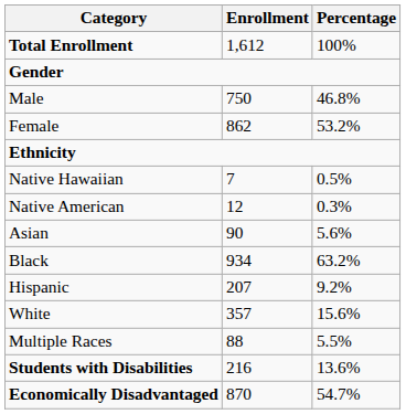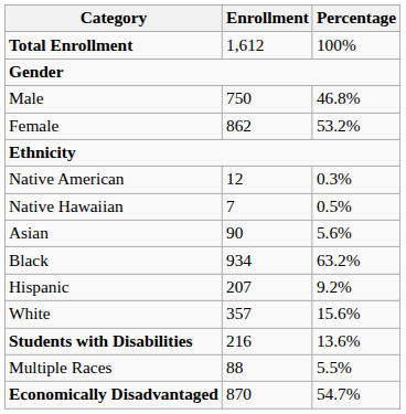 <table class="wikitable" border="1">
 <tr>
 <th>Category</th>
 <th>Enrollment</th>
 <th>Percentage</th>
 </tr>
 <tr>
 <td><strong>Total Enrollment</strong></td>
 <td>1,612</td>
 <td>100%</td>
 </tr>
 <tr>
 <td colspan="3"><strong>Gender</strong></td>
 </tr>
 <tr>
 <td>Male</td>
 <td>750</td>
 <td>46.8%</td>
 </tr>
 <tr>
 <td>Female</td>
 <td>862</td>
 <td>53.2%</td>
 </tr>
 <tr>
 <td colspan="3"><strong>Ethnicity</strong></td>
 </tr>
 <tr>
+<td>Native American</td>
+<td>12</td>
+<td>0.3%</td>
+</tr>
+<tr>
 <td>Native Hawaiian</td>
 <td>7</td>
 <td>0.5%</td>
-</tr>
-<tr>
-<td>Native American</td>
-<td>12</td>
-<td>0.3%</td>
 </tr>
 <tr>
 <td>Asian</td>
 <td>90</td>
 <td>5.6%</td>
 </tr>
 <tr>
 <td>Black</td>
 <td>934</td>
 <td>63.2%</td>
 </tr>
 <tr>
 <td>Hispanic</td>
 <td>207</td>
 <td>9.2%</td>
 </tr>
 <tr>
 <td>White</td>
 <td>357</td>
 <td>15.6%</td>
 </tr>
 <tr>
+<td><strong>Students with Disabilities</strong></td>
+<td>216</td>
+<td>13.6%</td>
+</tr>
+<tr>
 <td>Multiple Races</td>
 <td>88</td>
 <td>5.5%</td>
-</tr>
-<tr>
-<td><strong>Students with Disabilities</strong></td>
-<td>216</td>
-<td>13.6%</td>
 </tr>
 <tr>
 <td><strong>Economically Disadvantaged</strong></td>
 <td>870</td>
 <td>54.7%</td>
 </tr>
 </table>
